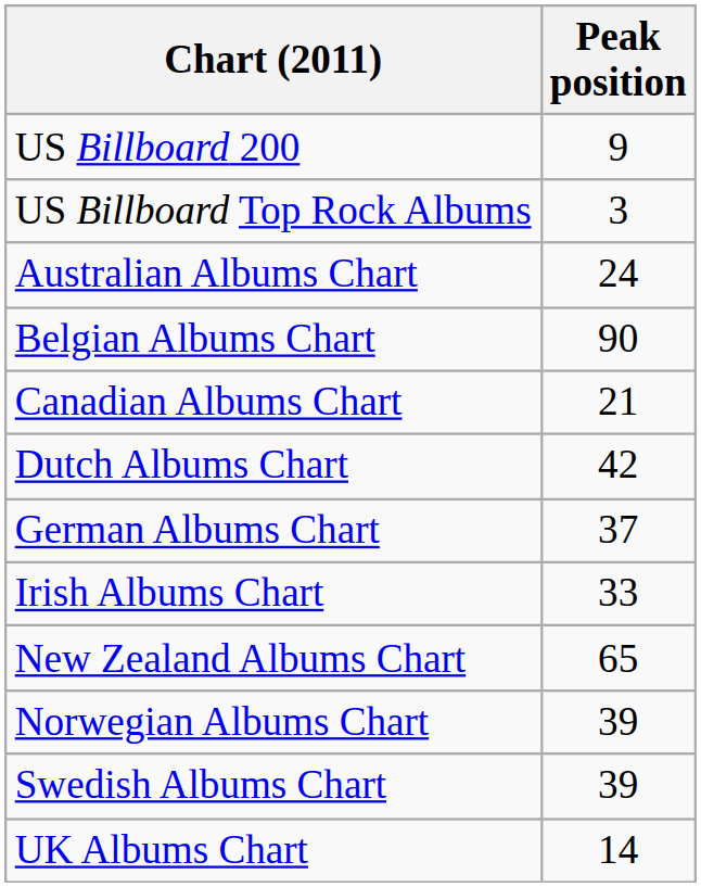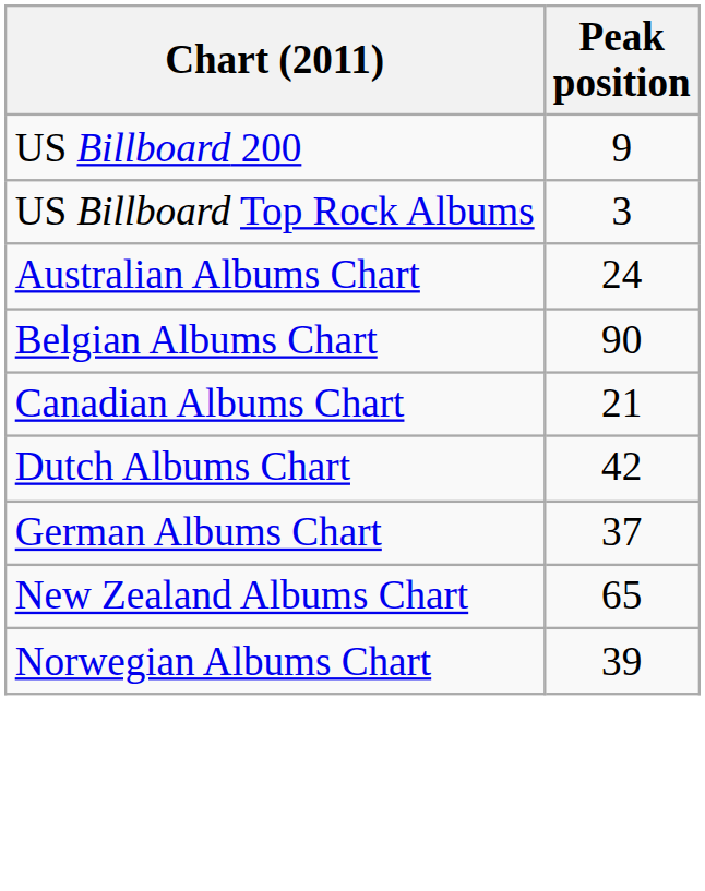 <table class="wikitable sortable">
 <tr>
 <th>Chart (2011)</th>
 <th>Peak<br>position</th>
 </tr>
 <tr>
 <td>US <a href='#'><em>Billboard</em> 200</a></td>
 <td style="text-align:center;">9</td>
 </tr>
 <tr>
 <td>US <em>Billboard</em> <a href='#'>Top Rock Albums</a></td>
 <td style="text-align:center;">3</td>
 </tr>
 <tr>
 <td><a href='#'>Australian Albums Chart</a></td>
 <td style="text-align:center;">24</td>
 </tr>
 <tr>
 <td><a href='#'>Belgian Albums Chart</a></td>
 <td style="text-align:center;">90</td>
 </tr>
 <tr>
 <td><a href='#'>Canadian Albums Chart</a></td>
 <td style="text-align:center;">21</td>
 </tr>
 <tr>
 <td><a href='#'>Dutch Albums Chart</a></td>
 <td style="text-align:center;">42</td>
 </tr>
 <tr>
 <td><a href='#'>German Albums Chart</a></td>
 <td style="text-align:center;">37</td>
 </tr>
 <tr>
-<td><a href='#'>Irish Albums Chart</a></td>
-<td style="text-align:center;">33</td>
-</tr>
-<tr>
 <td><a href='#'>New Zealand Albums Chart</a></td>
 <td style="text-align:center;">65</td>
 </tr>
 <tr>
 <td><a href='#'>Norwegian Albums Chart</a></td>
 <td style="text-align:center;">39</td>
 </tr>
-<tr>
-<td><a href='#'>Swedish Albums Chart</a></td>
-<td style="text-align:center;">39</td>
-</tr>
-<tr>
-<td><a href='#'>UK Albums Chart</a></td>
-<td style="text-align:center;">14</td>
-</tr>
 </table>
